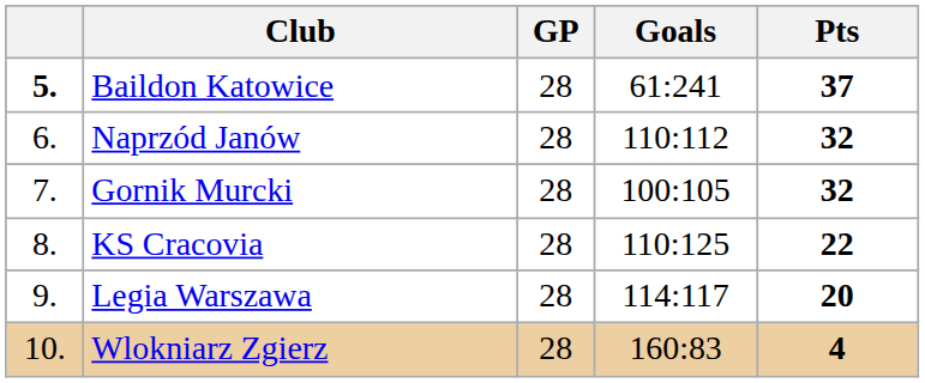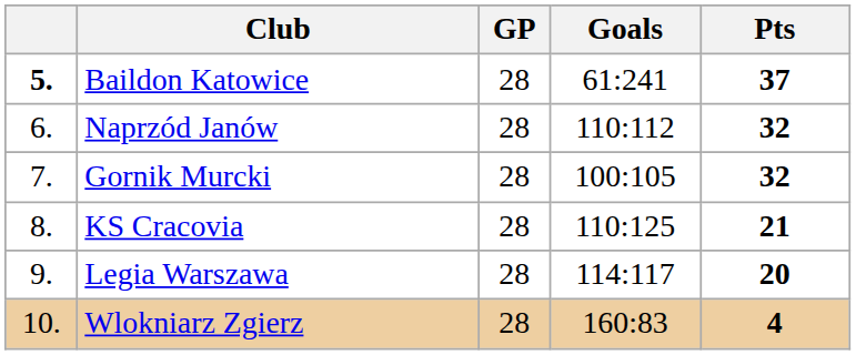 <table class="wikitable">
 <tr>
 <th width="30"></th>
 <th width="200">Club</th>
 <th width="30">GP</th>
 <th width="70">Goals</th>
 <th width="70">Pts</th>
 </tr>
 <tr bgcolor="#FFFFFF" align="center">
 <td><strong>5.</strong></td>
 <td align="left"><a href='#'>Baildon Katowice</a></td>
 <td>28</td>
 <td>61:241</td>
 <td><strong>37</strong></td>
 </tr>
 <tr bgcolor="#FFFFFF" align="center">
 <td>6.</td>
 <td align="left"><a href='#'>Naprzód Janów</a></td>
 <td>28</td>
 <td>110:112</td>
 <td><strong>32</strong></td>
 </tr>
 <tr bgcolor="#FFFFFF" align="center">
 <td>7.</td>
 <td align="left"><a href='#'>Gornik Murcki</a></td>
 <td>28</td>
 <td>100:105</td>
 <td><strong>32</strong></td>
 </tr>
 <tr bgcolor="#FFFFFF" align="center">
 <td>8.</td>
 <td align="left"><a href='#'>KS Cracovia</a></td>
 <td>28</td>
 <td>110:125</td>
-<td><strong>22</strong></td>
+<td><strong>21</strong></td>
 </tr>
 <tr bgcolor="#FFFFFF" align="center">
 <td>9.</td>
 <td align="left"><a href='#'>Legia Warszawa</a></td>
 <td>28</td>
 <td>114:117</td>
 <td><strong>20</strong></td>
 </tr>
 <tr bgcolor="#EECFA1" align="center">
 <td>10.</td>
 <td align="left"><a href='#'>Wlokniarz Zgierz</a></td>
 <td>28</td>
 <td>160:83</td>
 <td><strong>4</strong></td>
 </tr>
 </table>
